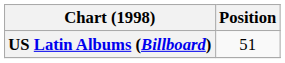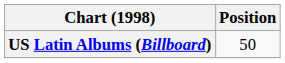 <table class="wikitable plainrowheaders sortable" style="text-align:center;">
 <tr>
 <th scope="col">Chart (1998)</th>
 <th scope="col">Position</th>
 </tr>
 <tr>
 <th scope="row">US <a href='#'>Latin Albums</a> (<em><a href='#'>Billboard</a></em>)</th>
-<td>51</td>
+<td>50</td>
 </tr>
 <tr>
 </tr>
 </table>
